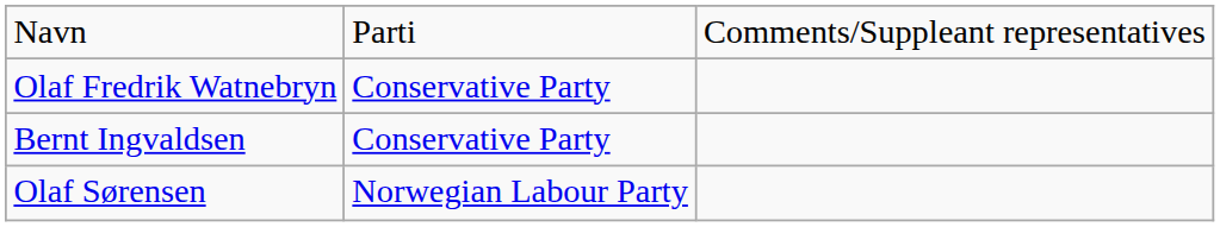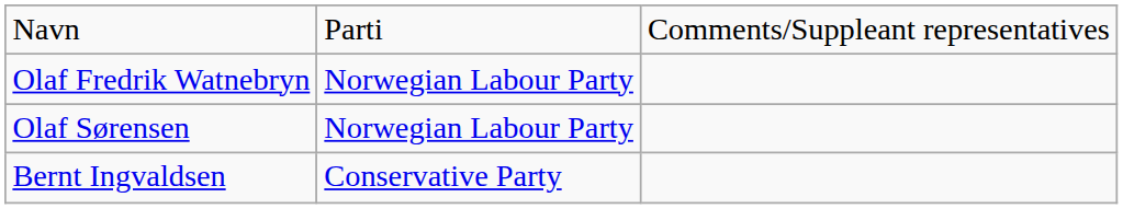 <table class="wikitable">
 <tr>
 <td>Navn</td>
 <td>Parti</td>
 <td>Comments/Suppleant representatives</td>
 </tr>
 <tr>
 <td><a href='#'>Olaf Fredrik Watnebryn</a></td>
-<td><a href='#'>Conservative Party</a></td>
+<td><a href='#'>Norwegian Labour Party</a></td>
+<td></td>
+</tr>
+<tr>
+<td><a href='#'>Olaf Sørensen</a></td>
+<td><a href='#'>Norwegian Labour Party</a></td>
 <td></td>
 </tr>
 <tr>
 <td><a href='#'>Bernt Ingvaldsen</a></td>
 <td><a href='#'>Conservative Party</a></td>
 <td></td>
 </tr>
-<tr>
-<td><a href='#'>Olaf Sørensen</a></td>
-<td><a href='#'>Norwegian Labour Party</a></td>
-<td></td>
-</tr>
 </table>
